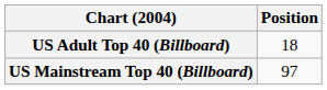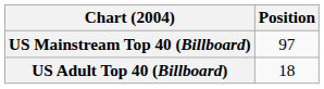 <table class="wikitable plainrowheaders" style="text-align:center">
 <tr>
 <th>Chart (2004)</th>
 <th>Position</th>
 </tr>
 <tr>
+<th scope="row">US Mainstream Top 40 (<em>Billboard</em>)</th>
+<td>97</td>
+</tr>
+<tr>
 <th scope="row">US Adult Top 40 (<em>Billboard</em>)</th>
 <td>18</td>
 </tr>
-<tr>
-<th scope="row">US Mainstream Top 40 (<em>Billboard</em>)</th>
-<td>97</td>
-</tr>
 </table>
